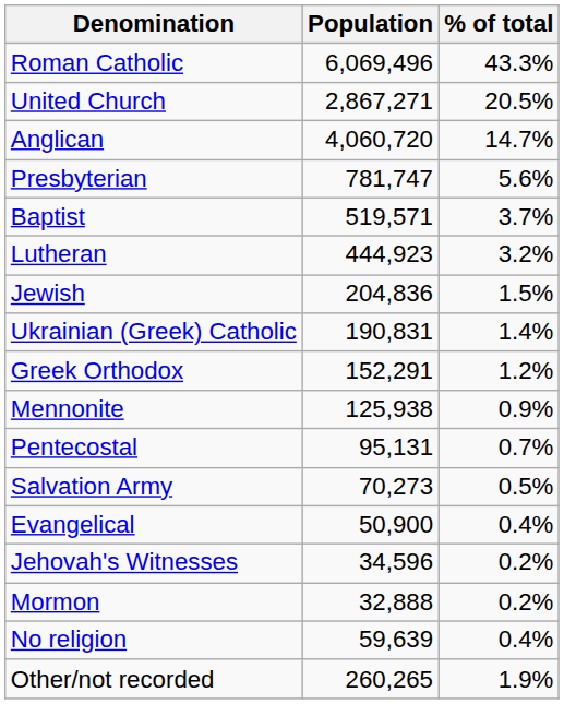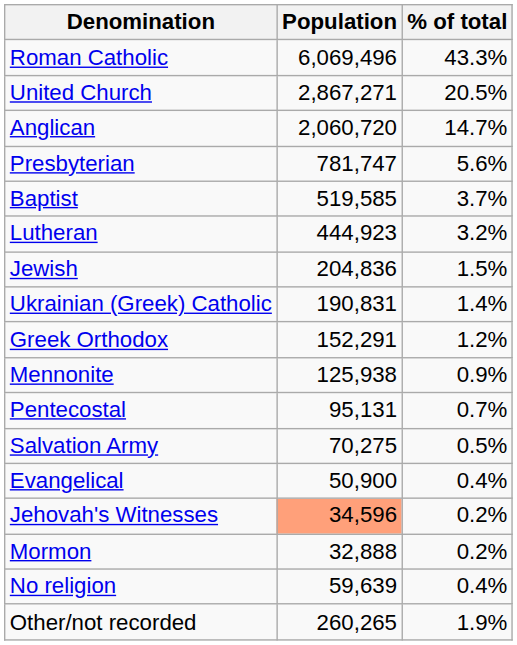 <table class="wikitable">
 <tr>
 <th>Denomination</th>
 <th>Population</th>
 <th>% of total</th>
 </tr>
 <tr>
 <td><a href='#'>Roman Catholic</a></td>
 <td align="right">6,069,496</td>
 <td align="right">43.3%</td>
 </tr>
 <tr>
 <td><a href='#'>United Church</a></td>
 <td align="right">2,867,271</td>
 <td align="right">20.5%</td>
 </tr>
 <tr>
 <td><a href='#'>Anglican</a></td>
-<td align="right">4,060,720</td>
+<td align="right">2,060,720</td>
 <td align="right">14.7%</td>
 </tr>
 <tr>
 <td><a href='#'>Presbyterian</a></td>
 <td align="right">781,747</td>
 <td align="right">5.6%</td>
 </tr>
 <tr>
 <td><a href='#'>Baptist</a></td>
-<td align="right">519,571</td>
+<td align="right">519,585</td>
 <td align="right">3.7%</td>
 </tr>
 <tr>
 <td><a href='#'>Lutheran</a></td>
 <td align="right">444,923</td>
 <td align="right">3.2%</td>
 </tr>
 <tr>
 <td><a href='#'>Jewish</a></td>
 <td align="right">204,836</td>
 <td align="right">1.5%</td>
 </tr>
 <tr>
 <td><a href='#'>Ukrainian (Greek) Catholic</a></td>
 <td align="right">190,831</td>
 <td align="right">1.4%</td>
 </tr>
 <tr>
 <td><a href='#'>Greek Orthodox</a></td>
 <td align="right">152,291</td>
 <td align="right">1.2%</td>
 </tr>
 <tr>
 <td><a href='#'>Mennonite</a></td>
 <td align="right">125,938</td>
 <td align="right">0.9%</td>
 </tr>
 <tr>
 <td><a href='#'>Pentecostal</a></td>
 <td align="right">95,131</td>
 <td align="right">0.7%</td>
 </tr>
 <tr>
 <td><a href='#'>Salvation Army</a></td>
-<td align="right">70,273</td>
+<td align="right">70,275</td>
 <td align="right">0.5%</td>
 </tr>
 <tr>
 <td><a href='#'>Evangelical</a></td>
 <td align="right">50,900</td>
 <td align="right">0.4%</td>
 </tr>
 <tr>
 <td><a href='#'>Jehovah's Witnesses</a></td>
-<td align="right">34,596</td>
+<td align="right" style="background: lightsalmon;">34,596</td>
 <td align="right">0.2%</td>
 </tr>
 <tr>
 <td><a href='#'>Mormon</a></td>
 <td align="right">32,888</td>
 <td align="right">0.2%</td>
 </tr>
 <tr>
 <td><a href='#'>No religion</a></td>
 <td align="right">59,639</td>
 <td align="right">0.4%</td>
 </tr>
 <tr>
 <td>Other/not recorded</td>
 <td align="right">260,265</td>
 <td align="right">1.9%</td>
 </tr>
 </table>
